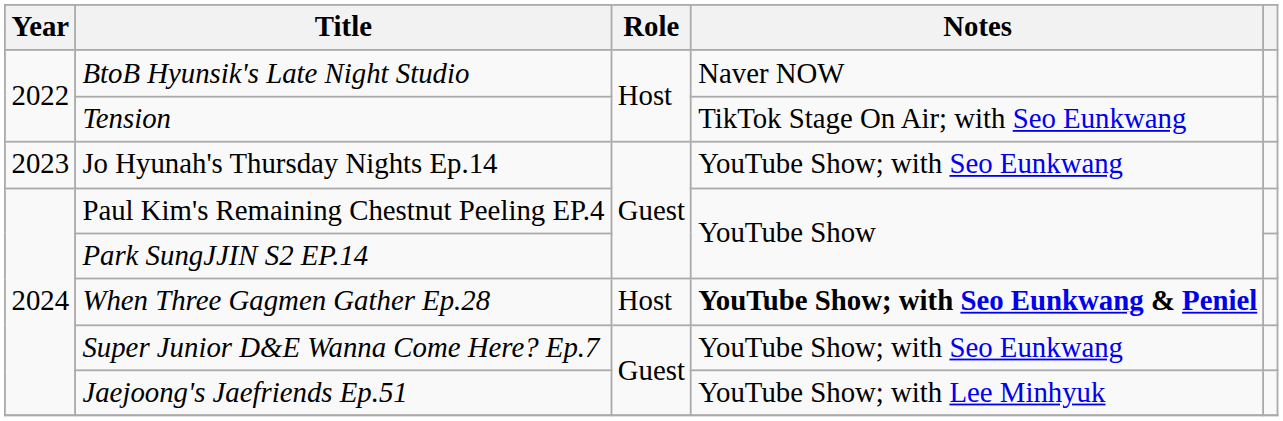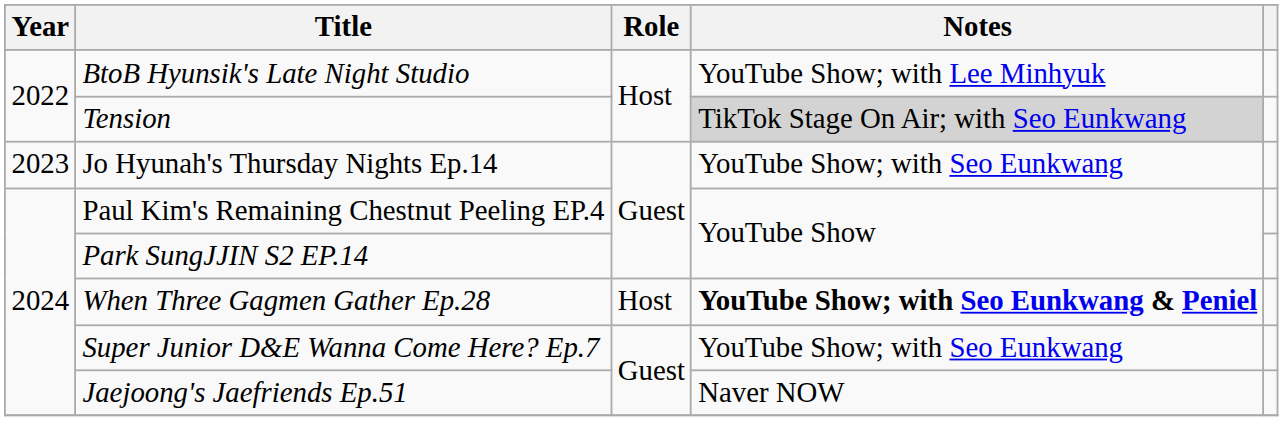 <table class="wikitable  plainrowheaders">
 <tr>
 <th scope="col">Year</th>
 <th scope="col">Title</th>
 <th scope="col">Role</th>
 <th scope="col">Notes</th>
 <th scope="col" class="unsortable"></th>
 </tr>
 <tr>
 <td rowspan="2" scope="row">2022</td>
 <td><em>BtoB Hyunsik's Late Night Studio</em></td>
 <td rowspan="2">Host</td>
-<td>Naver NOW</td>
+<td>YouTube Show; with <a href='#'>Lee Minhyuk</a></td>
 <td style="text-align:center"></td>
 </tr>
 <tr>
 <td><em>Tension</em></td>
-<td>TikTok Stage On Air; with <a href='#'>Seo Eunkwang</a></td>
+<td style="background: lightgrey;">TikTok Stage On Air; with <a href='#'>Seo Eunkwang</a></td>
 <td style="text-align:center"></td>
 </tr>
 <tr>
 <td>2023</td>
 <td>Jo Hyunah's Thursday Nights Ep.14</td>
 <td rowspan="3">Guest</td>
 <td>YouTube Show; with <a href='#'>Seo Eunkwang</a></td>
 <td style="text-align:center"></td>
 </tr>
 <tr>
 <td rowspan="5">2024</td>
 <td>Paul Kim's Remaining Chestnut Peeling EP.4</td>
 <td rowspan="2">YouTube Show</td>
 <td style="text-align:center"></td>
 </tr>
 <tr>
 <td><em>Park SungJJIN S2 EP.14</em></td>
 <td style="text-align:center"></td>
 </tr>
 <tr>
 <td><em>When Three Gagmen Gather Ep.28</em></td>
 <td>Host</td>
 <td><strong>YouTube Show; with <a href='#'>Seo Eunkwang</a> & <a href='#'>Peniel</a></strong></td>
 <td style="text-align:center"></td>
 </tr>
 <tr>
 <td><em>Super Junior D&E Wanna Come Here? Ep.7</em></td>
 <td rowspan="2">Guest</td>
 <td>YouTube Show; with <a href='#'>Seo Eunkwang</a></td>
 <td style="text-align:center"></td>
 </tr>
 <tr>
 <td><em>Jaejoong's Jaefriends Ep.51</em></td>
-<td>YouTube Show; with <a href='#'>Lee Minhyuk</a></td>
+<td>Naver NOW</td>
 <td style="text-align:center"></td>
 </tr>
 <tr>
 </tr>
 </table>
